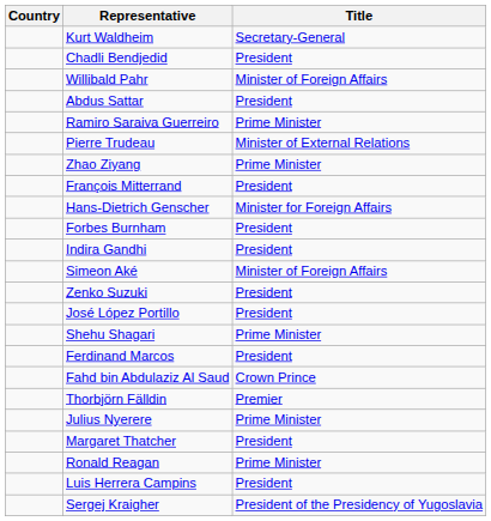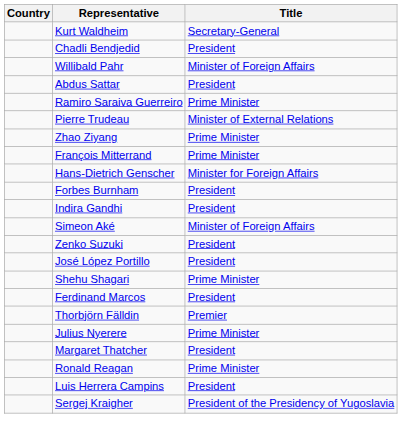 <table class="wikitable sortable">
 <tr>
 <th>Country</th>
 <th>Representative</th>
 <th>Title</th>
 </tr>
 <tr>
 <td></td>
 <td><a href='#'>Kurt Waldheim</a></td>
 <td><a href='#'>Secretary-General</a></td>
 </tr>
 <tr>
 <td></td>
 <td><a href='#'>Chadli Bendjedid</a></td>
 <td><a href='#'>President</a></td>
 </tr>
 <tr>
 <td></td>
 <td><a href='#'>Willibald Pahr</a></td>
 <td><a href='#'>Minister of Foreign Affairs</a></td>
 </tr>
 <tr>
 <td></td>
 <td><a href='#'>Abdus Sattar</a></td>
 <td><a href='#'>President</a></td>
 </tr>
 <tr>
 <td></td>
 <td><a href='#'>Ramiro Saraiva Guerreiro</a></td>
 <td><a href='#'>Prime Minister</a></td>
 </tr>
 <tr>
 <td></td>
 <td><a href='#'>Pierre Trudeau</a></td>
 <td><a href='#'>Minister of External Relations</a></td>
 </tr>
 <tr>
 <td></td>
 <td><a href='#'>Zhao Ziyang</a></td>
 <td><a href='#'>Prime Minister</a></td>
 </tr>
 <tr>
 <td></td>
 <td><a href='#'>François Mitterrand</a></td>
-<td><a href='#'>President</a></td>
+<td><a href='#'>Prime Minister</a></td>
 </tr>
 <tr>
 <td></td>
 <td><a href='#'>Hans-Dietrich Genscher</a></td>
 <td><a href='#'>Minister for Foreign Affairs</a></td>
 </tr>
 <tr>
 <td></td>
 <td><a href='#'>Forbes Burnham</a></td>
 <td><a href='#'>President</a></td>
 </tr>
 <tr>
 <td></td>
 <td><a href='#'>Indira Gandhi</a></td>
 <td><a href='#'>President</a></td>
 </tr>
 <tr>
 <td></td>
 <td><a href='#'>Simeon Aké</a></td>
 <td><a href='#'>Minister of Foreign Affairs</a></td>
 </tr>
 <tr>
 <td></td>
 <td><a href='#'>Zenko Suzuki</a></td>
 <td><a href='#'>President</a></td>
 </tr>
 <tr>
 <td></td>
 <td><a href='#'>José López Portillo</a></td>
 <td><a href='#'>President</a></td>
 </tr>
 <tr>
 <td></td>
 <td><a href='#'>Shehu Shagari</a></td>
 <td><a href='#'>Prime Minister</a></td>
 </tr>
 <tr>
 <td></td>
 <td><a href='#'>Ferdinand Marcos</a></td>
 <td><a href='#'>President</a></td>
 </tr>
 <tr>
 <td></td>
-<td><a href='#'>Fahd bin Abdulaziz Al Saud</a></td>
-<td><a href='#'>Crown Prince</a></td>
-</tr>
-<tr>
-<td></td>
 <td><a href='#'>Thorbjörn Fälldin</a></td>
 <td><a href='#'>Premier</a></td>
 </tr>
 <tr>
 <td></td>
 <td><a href='#'>Julius Nyerere</a></td>
 <td><a href='#'>Prime Minister</a></td>
 </tr>
 <tr>
 <td></td>
 <td><a href='#'>Margaret Thatcher</a></td>
 <td><a href='#'>President</a></td>
 </tr>
 <tr>
 <td></td>
 <td><a href='#'>Ronald Reagan</a></td>
 <td><a href='#'>Prime Minister</a></td>
 </tr>
 <tr>
 <td></td>
 <td><a href='#'>Luis Herrera Campins</a></td>
 <td><a href='#'>President</a></td>
 </tr>
 <tr>
 <td></td>
 <td><a href='#'>Sergej Kraigher</a></td>
 <td><a href='#'>President of the Presidency of Yugoslavia</a></td>
 </tr>
 </table>
